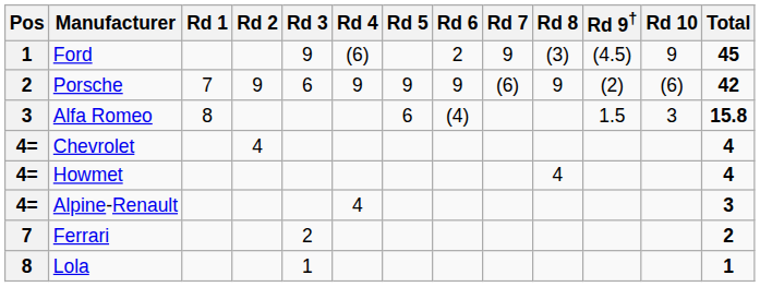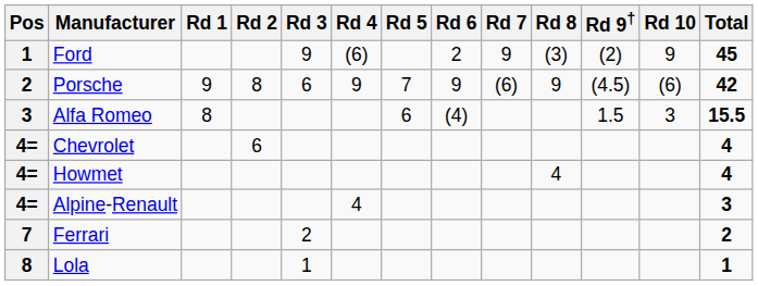 <table class="wikitable" style="font-size: 90%;">
 <tr>
 <th>Pos</th>
 <th>Manufacturer</th>
 <th>Rd 1</th>
 <th>Rd 2</th>
 <th>Rd 3</th>
 <th>Rd 4</th>
 <th>Rd 5</th>
 <th>Rd 6</th>
 <th>Rd 7</th>
 <th>Rd 8</th>
 <th>Rd 9<sup>†</sup></th>
 <th>Rd 10</th>
 <th>Total</th>
 </tr>
 <tr>
 <th>1</th>
 <td> <a href='#'>Ford</a></td>
 <td></td>
 <td></td>
 <td align=center>9</td>
 <td align=center>(6)</td>
 <td></td>
 <td align=center>2</td>
 <td align=center>9</td>
 <td align=center>(3)</td>
-<td align=center>(4.5)</td>
+<td align=center>(2)</td>
 <td align=center>9</td>
 <td align=center><strong>45</strong></td>
 </tr>
 <tr>
 <th>2</th>
 <td> <a href='#'>Porsche</a></td>
-<td align=center>7</td>
 <td align=center>9</td>
+<td align=center>8</td>
 <td align=center>6</td>
 <td align=center>9</td>
-<td align=center>9</td>
+<td align=center>7</td>
 <td align=center>9</td>
 <td align=center>(6)</td>
 <td align=center>9</td>
-<td align=center>(2)</td>
+<td align=center>(4.5)</td>
 <td align=center>(6)</td>
 <td align=center><strong>42</strong></td>
 </tr>
 <tr>
 <th>3</th>
 <td> <a href='#'>Alfa Romeo</a></td>
 <td align=center>8</td>
 <td></td>
 <td></td>
 <td></td>
 <td align=center>6</td>
 <td align=center>(4)</td>
 <td></td>
 <td></td>
 <td align=center>1.5</td>
 <td align=center>3</td>
-<td align=center><strong>15.8</strong></td>
+<td align=center><strong>15.5</strong></td>
 </tr>
 <tr>
 <th>4=</th>
 <td> <a href='#'>Chevrolet</a></td>
 <td></td>
-<td align=center>4</td>
+<td align=center>6</td>
 <td></td>
 <td></td>
 <td></td>
 <td></td>
 <td></td>
 <td></td>
 <td></td>
 <td></td>
 <td align=center><strong>4</strong></td>
 </tr>
 <tr>
 <th>4=</th>
 <td> <a href='#'>Howmet</a></td>
 <td></td>
 <td></td>
 <td></td>
 <td></td>
 <td></td>
 <td></td>
 <td></td>
 <td align=center>4</td>
 <td></td>
 <td></td>
 <td align=center><strong>4</strong></td>
 </tr>
 <tr>
 <th>4=</th>
 <td> <a href='#'>Alpine</a>-<a href='#'>Renault</a></td>
 <td></td>
 <td></td>
 <td></td>
 <td align=center>4</td>
 <td></td>
 <td></td>
 <td></td>
 <td></td>
 <td></td>
 <td></td>
 <td align=center><strong>3</strong></td>
 </tr>
 <tr>
 <th>7</th>
 <td> <a href='#'>Ferrari</a></td>
 <td></td>
 <td></td>
 <td align=center>2</td>
 <td></td>
 <td></td>
 <td></td>
 <td></td>
 <td></td>
 <td></td>
 <td></td>
 <td align=center><strong>2</strong></td>
 </tr>
 <tr>
 <th>8</th>
 <td> <a href='#'>Lola</a></td>
 <td></td>
 <td></td>
 <td align=center>1</td>
 <td></td>
 <td></td>
 <td></td>
 <td></td>
 <td></td>
 <td></td>
 <td></td>
 <td align=center><strong>1</strong></td>
 </tr>
 </table>
